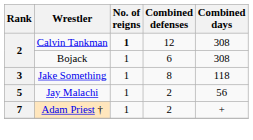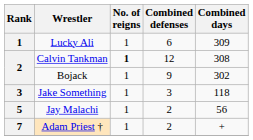 <table class="wikitable sortable" style="text-align: center">
 <tr>
 <th>Rank</th>
 <th>Wrestler</th>
 <th>No. of<br>reigns</th>
 <th>Combined<br>defenses</th>
 <th>Combined<br>days</th>
+</tr>
+<tr>
+<th>1</th>
+<td><a href='#'>Lucky Ali</a></td>
+<td>1</td>
+<td>6</td>
+<td>309</td>
 </tr>
 <tr>
 <th rowspan=2>2</th>
 <td><a href='#'>Calvin Tankman</a></td>
 <td><strong>1</strong></td>
 <td>12</td>
 <td>308</td>
 </tr>
 <tr>
 <td>Bojack</td>
 <td>1</td>
-<td>6</td>
-<td>308</td>
+<td>9</td>
+<td>302</td>
 </tr>
 <tr>
 <th>3</th>
 <td><a href='#'>Jake Something</a></td>
 <td>1</td>
-<td>8</td>
+<td>3</td>
 <td>118</td>
 </tr>
 <tr>
 <th>5</th>
 <td><a href='#'>Jay Malachi</a></td>
 <td>1</td>
 <td>2</td>
 <td>56</td>
 </tr>
 <tr>
 <th>7</th>
 <td bgcolor="#FFE6BD"><a href='#'>Adam Priest</a> †</td>
 <td>1</td>
 <td>2</td>
 <td>+</td>
 </tr>
 <tr>
 </tr>
 </table>
